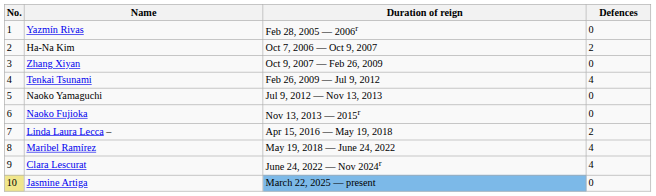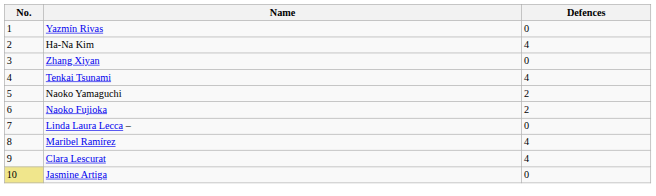 <table class="wikitable" width=80%>
 <tr>
 <th width=3%>No.</th>
 <th width=37%>Name</th>
-<th width=50%>Duration of reign</th>
 <th width=10%>Defences</th>
 </tr>
 <tr>
 <td>1</td>
 <td align=left> <a href='#'>Yazmín Rivas</a></td>
-<td>Feb 28, 2005 — 2006<sup>r</sup></td>
 <td>0</td>
 </tr>
 <tr>
 <td>2</td>
 <td align=left> Ha-Na Kim</td>
-<td>Oct 7, 2006 — Oct 9, 2007</td>
-<td>2</td>
+<td>4</td>
 </tr>
 <tr>
 <td>3</td>
 <td align=left> <a href='#'>Zhang Xiyan</a></td>
-<td>Oct 9, 2007 — Feb 26, 2009</td>
 <td>0</td>
 </tr>
 <tr>
 <td>4</td>
 <td align=left> <a href='#'>Tenkai Tsunami</a></td>
-<td>Feb 26, 2009 — Jul 9, 2012</td>
 <td>4</td>
 </tr>
 <tr>
 <td>5</td>
 <td align=left> Naoko Yamaguchi</td>
-<td>Jul 9, 2012 — Nov 13, 2013</td>
-<td>0</td>
+<td>2</td>
 </tr>
 <tr>
 <td>6</td>
 <td align=left> <a href='#'>Naoko Fujioka</a></td>
-<td>Nov 13, 2013 — 2015<sup>r</sup></td>
-<td>0</td>
+<td>2</td>
 </tr>
 <tr>
 <td>7</td>
 <td align=left> <a href='#'>Linda Laura Lecca</a> – </td>
-<td>Apr 15, 2016 — May 19, 2018</td>
-<td>2</td>
+<td>0</td>
 </tr>
 <tr>
 <td>8</td>
 <td align=left> <a href='#'>Maribel Ramírez</a></td>
-<td>May 19, 2018 — June 24, 2022</td>
 <td>4</td>
 </tr>
 <tr>
 <td>9</td>
 <td align=left> <a href='#'>Clara Lescurat</a></td>
-<td>June 24, 2022 — Nov 2024<sup>r</sup></td>
 <td>4</td>
 </tr>
 <tr>
 <td style="background: khaki;">10</td>
 <td align=left> <a href='#'>Jasmine Artiga</a></td>
-<td style="background:#7CB9E8;" width=5px>March 22, 2025 — present</td>
 <td>0</td>
 </tr>
 </table>
